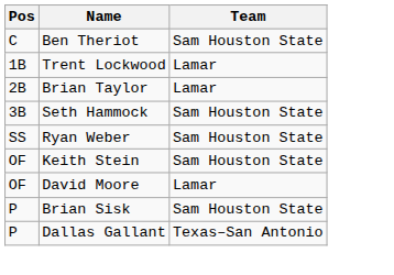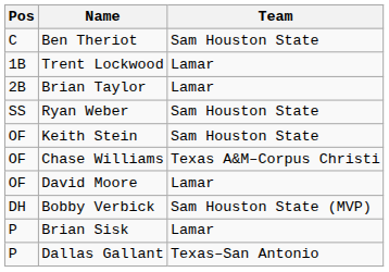 <table class=wikitable>
 <tr>
 <th>Pos</th>
 <th>Name</th>
 <th>Team</th>
 </tr>
 <tr>
 <td>C</td>
 <td>Ben Theriot</td>
 <td>Sam Houston State</td>
 </tr>
 <tr>
 <td>1B</td>
 <td>Trent Lockwood</td>
 <td>Lamar</td>
 </tr>
 <tr>
 <td>2B</td>
 <td>Brian Taylor</td>
 <td>Lamar</td>
 </tr>
 <tr>
-<td>3B</td>
-<td>Seth Hammock</td>
-<td>Sam Houston State</td>
-</tr>
-<tr>
 <td>SS</td>
 <td>Ryan Weber</td>
 <td>Sam Houston State</td>
 </tr>
 <tr>
 <td>OF</td>
 <td>Keith Stein</td>
 <td>Sam Houston State</td>
 </tr>
 <tr>
 <td>OF</td>
+<td>Chase Williams</td>
+<td>Texas A&M–Corpus Christi</td>
+</tr>
+<tr>
+<td>OF</td>
 <td>David Moore</td>
 <td>Lamar</td>
 </tr>
 <tr>
+<td>DH</td>
+<td>Bobby Verbick</td>
+<td>Sam Houston State (MVP)</td>
+</tr>
+<tr>
 <td>P</td>
 <td>Brian Sisk</td>
-<td>Sam Houston State</td>
+<td>Lamar</td>
 </tr>
 <tr>
 <td>P</td>
 <td>Dallas Gallant</td>
 <td>Texas–San Antonio</td>
 </tr>
 </table>
